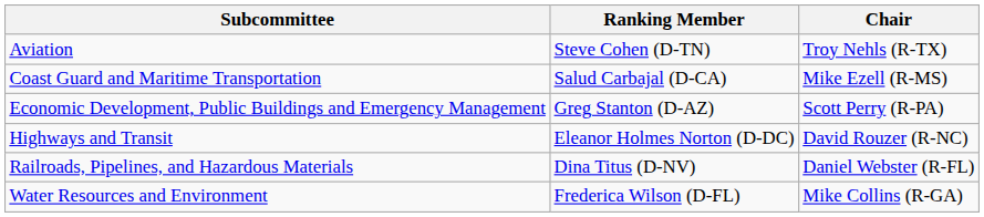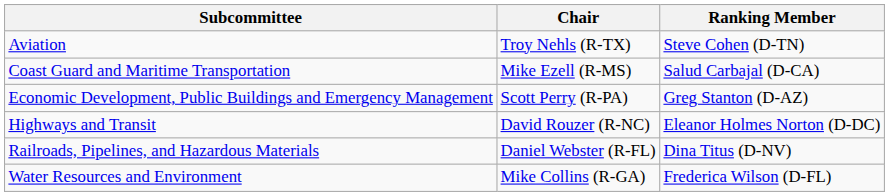 <table class="wikitable">
 <tr>
 <th>Subcommittee</th>
+<th>Chair</th>
 <th>Ranking Member</th>
-<th>Chair</th>
 </tr>
 <tr>
 <td><a href='#'>Aviation</a></td>
+<td><a href='#'>Troy Nehls</a> (R-TX)</td>
 <td><a href='#'>Steve Cohen</a> (D-TN)</td>
-<td><a href='#'>Troy Nehls</a> (R-TX)</td>
 </tr>
 <tr>
 <td><a href='#'>Coast Guard and Maritime Transportation</a></td>
+<td><a href='#'>Mike Ezell</a> (R-MS)</td>
 <td><a href='#'>Salud Carbajal</a> (D-CA)</td>
-<td><a href='#'>Mike Ezell</a> (R-MS)</td>
 </tr>
 <tr>
 <td><a href='#'>Economic Development, Public Buildings and Emergency Management</a></td>
+<td><a href='#'>Scott Perry</a> (R-PA)</td>
 <td><a href='#'>Greg Stanton</a> (D-AZ)</td>
-<td><a href='#'>Scott Perry</a> (R-PA)</td>
 </tr>
 <tr>
 <td><a href='#'>Highways and Transit</a></td>
+<td><a href='#'>David Rouzer</a> (R-NC)</td>
 <td><a href='#'>Eleanor Holmes Norton</a> (D-DC)</td>
-<td><a href='#'>David Rouzer</a> (R-NC)</td>
 </tr>
 <tr>
 <td><a href='#'>Railroads, Pipelines, and Hazardous Materials</a></td>
+<td><a href='#'>Daniel Webster</a> (R-FL)</td>
 <td><a href='#'>Dina Titus</a> (D-NV)</td>
-<td><a href='#'>Daniel Webster</a> (R-FL)</td>
 </tr>
 <tr>
 <td><a href='#'>Water Resources and Environment</a></td>
+<td><a href='#'>Mike Collins</a> (R-GA)</td>
 <td><a href='#'>Frederica Wilson</a> (D-FL)</td>
-<td><a href='#'>Mike Collins</a> (R-GA)</td>
 </tr>
 </table>
